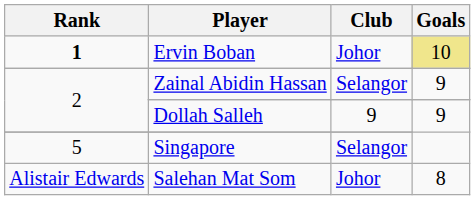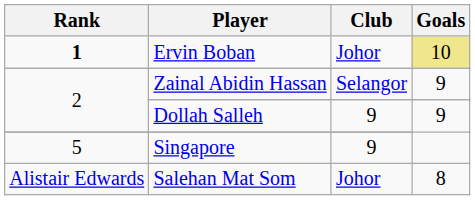 <table class="wikitable" style="text-align:center">
 <tr>
 <th>Rank</th>
 <th>Player</th>
 <th>Club</th>
 <th>Goals</th>
 </tr>
 <tr>
 <td align="center"><strong>1</strong></td>
 <td align="left"> <a href='#'>Ervin Boban</a></td>
 <td align="left"><a href='#'>Johor</a></td>
 <td style="background: khaki;">10</td>
 </tr>
 <tr align="center">
 </tr>
 <tr>
 <td align="center" rowspan=3>2</td>
 <td align="left"> <a href='#'>Zainal Abidin Hassan</a></td>
 <td align="left"><a href='#'>Selangor</a></td>
 <td>9</td>
 </tr>
 <tr align="center">
 </tr>
 <tr>
 <td align="left"> <a href='#'>Dollah Salleh</a></td>
 <td>9</td>
 <td>9</td>
 </tr>
 <tr align="center">
 </tr>
 <tr>
 <td align="center">5</td>
 <td align="left"><a href='#'>Singapore</a></td>
-<td align="left"><a href='#'>Selangor</a></td>
+<td>9</td>
 </tr>
 <tr>
 <td align="left"> <a href='#'>Alistair Edwards</a></td>
 <td align="left"> <a href='#'>Salehan Mat Som</a></td>
 <td align="left"><a href='#'>Johor</a></td>
 <td>8</td>
 </tr>
 </table>
